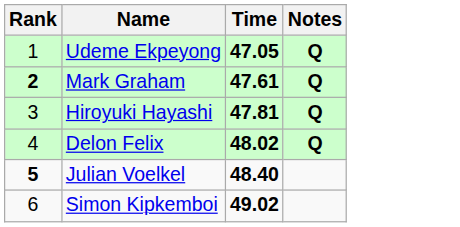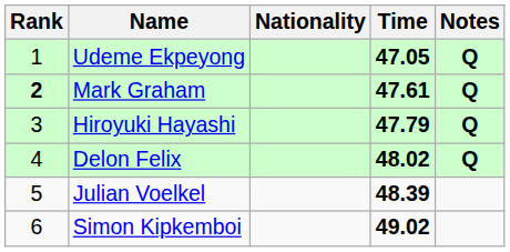 <table class="wikitable sortable" style="text-align:center">
 <tr>
 <th>Rank</th>
 <th>Name</th>
+<th>Nationality</th>
 <th>Time</th>
 <th>Notes</th>
 </tr>
 <tr bgcolor=ccffcc>
 <td>1</td>
 <td align=left><a href='#'>Udeme Ekpeyong</a></td>
+<td align=left></td>
 <td><strong>47.05</strong></td>
 <td><strong>Q</strong></td>
 </tr>
 <tr bgcolor=ccffcc>
 <td><strong>2</strong></td>
 <td align=left><a href='#'>Mark Graham</a></td>
+<td align=left></td>
 <td><strong>47.61</strong></td>
 <td><strong>Q</strong></td>
 </tr>
 <tr bgcolor=ccffcc>
 <td>3</td>
 <td align=left><a href='#'>Hiroyuki Hayashi</a></td>
-<td><strong>47.81</strong></td>
+<td align=left></td>
+<td><strong>47.79</strong></td>
 <td><strong>Q</strong></td>
 </tr>
 <tr bgcolor=ccffcc>
 <td>4</td>
 <td align=left><a href='#'>Delon Felix</a></td>
+<td align=left></td>
 <td><strong>48.02</strong></td>
 <td><strong>Q</strong></td>
 </tr>
 <tr>
-<td><strong>5</strong></td>
+<td>5</td>
 <td align=left><a href='#'>Julian Voelkel</a></td>
-<td><strong>48.40</strong></td>
+<td align=left></td>
+<td><strong>48.39</strong></td>
 <td></td>
 </tr>
 <tr>
 <td>6</td>
 <td align=left><a href='#'>Simon Kipkemboi</a></td>
+<td align=left></td>
 <td><strong>49.02</strong></td>
 <td></td>
 </tr>
 </table>
